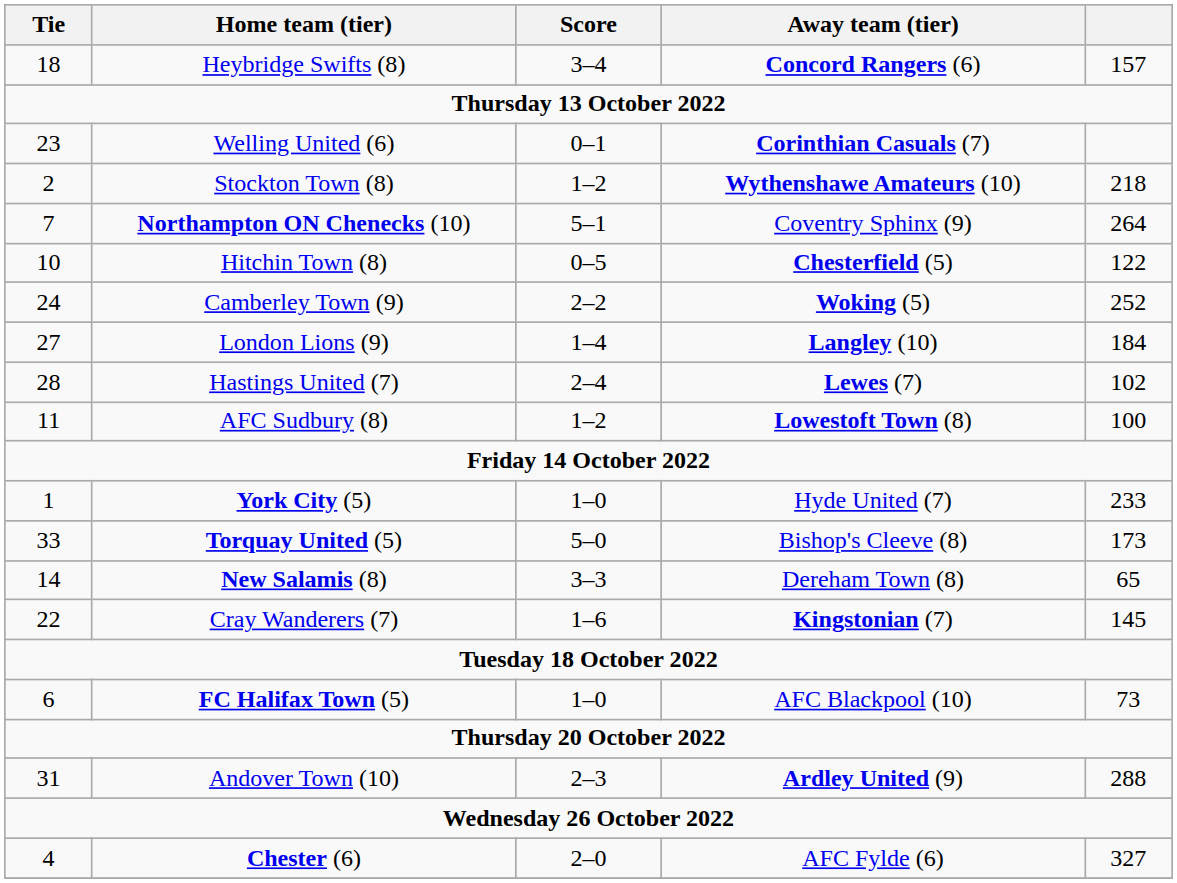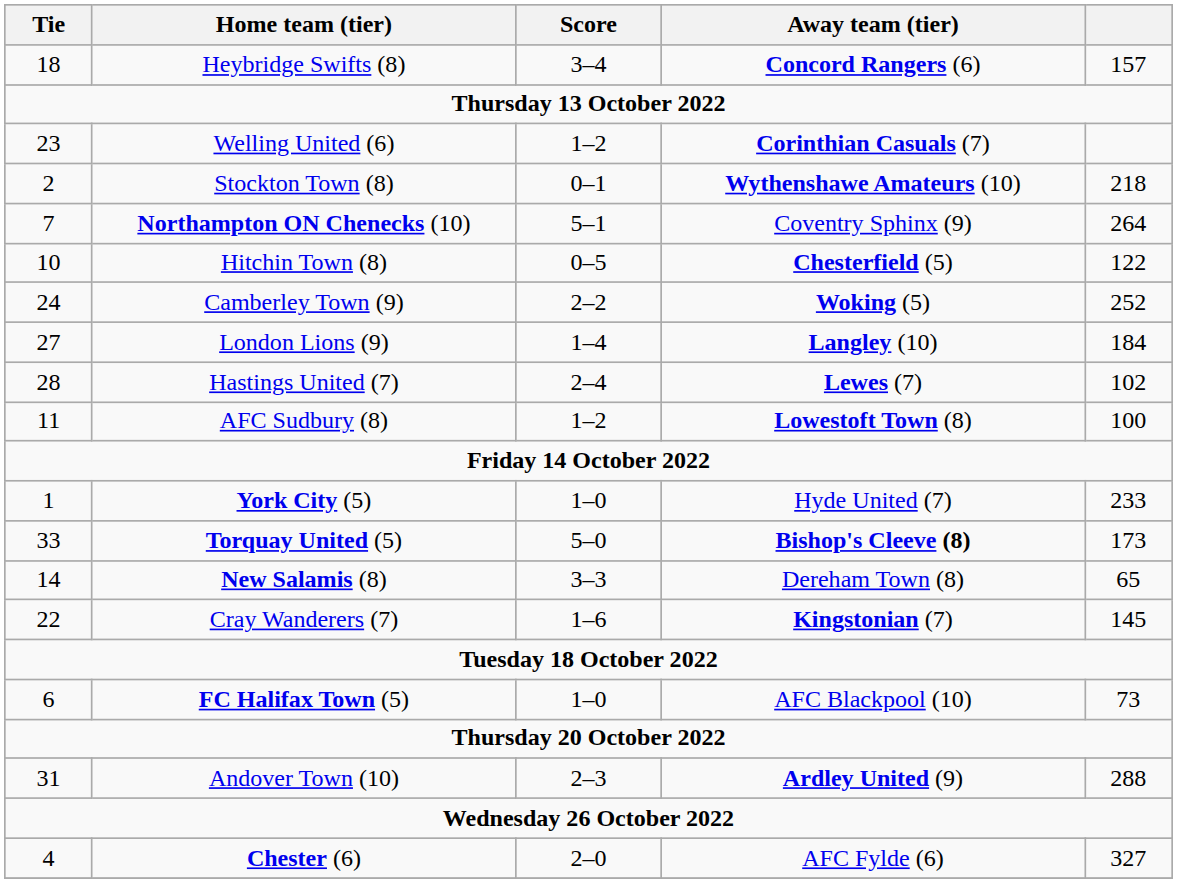 <table class="wikitable" style="width:700px;text-align:center;font-size:90%">
 <tr>
 <th scope="col" style="width: 7.50%">Tie</th>
 <th scope="col" style="width:36.25%">Home team (tier)</th>
 <th scope="col" style="width:12.50%">Score</th>
 <th scope="col" style="width:36.25%">Away team (tier)</th>
 <th scope="col" style="width: 7.50%"></th>
 </tr>
 <tr>
 <td>18</td>
 <td><a href='#'>Heybridge Swifts</a> (8)</td>
 <td>3–4</td>
 <td><strong><a href='#'>Concord Rangers</a></strong> (6)</td>
 <td>157</td>
 </tr>
 <tr>
 <td colspan="5"><strong>Thursday 13 October 2022</strong></td>
 </tr>
 <tr>
 <td>23</td>
 <td><a href='#'>Welling United</a> (6)</td>
-<td>0–1</td>
+<td>1–2</td>
 <td><strong><a href='#'> Corinthian Casuals</a></strong> (7)</td>
 <td></td>
 </tr>
 <tr>
 <td>2</td>
 <td><a href='#'>Stockton Town</a> (8)</td>
-<td>1–2</td>
+<td>0–1</td>
 <td><strong><a href='#'>Wythenshawe Amateurs</a></strong> (10)</td>
 <td>218</td>
 </tr>
 <tr>
 <td>7</td>
 <td><strong><a href='#'>Northampton ON Chenecks</a></strong> (10)</td>
 <td>5–1</td>
 <td><a href='#'>Coventry Sphinx</a> (9)</td>
 <td>264</td>
 </tr>
 <tr>
 <td>10</td>
 <td><a href='#'> Hitchin Town</a> (8)</td>
 <td>0–5</td>
 <td><strong><a href='#'>Chesterfield</a></strong> (5)</td>
 <td>122</td>
 </tr>
 <tr>
 <td>24</td>
 <td><a href='#'>Camberley Town</a> (9)</td>
 <td>2–2 </td>
 <td><strong><a href='#'>Woking</a></strong> (5)</td>
 <td>252</td>
 </tr>
 <tr>
 <td>27</td>
 <td><a href='#'>London Lions</a> (9)</td>
 <td>1–4</td>
 <td><strong><a href='#'>Langley</a></strong> (10)</td>
 <td>184</td>
 </tr>
 <tr>
 <td>28</td>
 <td><a href='#'>Hastings United</a> (7)</td>
 <td>2–4</td>
 <td><strong><a href='#'>Lewes</a></strong> (7)</td>
 <td>102</td>
 </tr>
 <tr>
 <td>11</td>
 <td><a href='#'>AFC Sudbury</a> (8)</td>
 <td>1–2</td>
 <td><strong><a href='#'>Lowestoft Town</a></strong> (8)</td>
 <td>100</td>
 </tr>
 <tr>
 <td colspan="5"><strong>Friday 14 October 2022</strong></td>
 </tr>
 <tr>
 <td>1</td>
 <td><strong><a href='#'>York City</a></strong> (5)</td>
 <td>1–0</td>
 <td><a href='#'>Hyde United</a> (7)</td>
 <td>233</td>
 </tr>
 <tr>
 <td>33</td>
 <td><strong><a href='#'>Torquay United</a></strong> (5)</td>
 <td>5–0</td>
-<td><a href='#'>Bishop's Cleeve</a> (8)</td>
+<td><strong><a href='#'>Bishop's Cleeve</a> (8)</strong></td>
 <td>173</td>
 </tr>
 <tr>
 <td>14</td>
 <td><strong><a href='#'>New Salamis</a></strong> (8)</td>
 <td>3–3 </td>
 <td><a href='#'>Dereham Town</a> (8)</td>
 <td>65</td>
 </tr>
 <tr>
 <td>22</td>
 <td><a href='#'>Cray Wanderers</a> (7)</td>
 <td>1–6</td>
 <td><strong><a href='#'>Kingstonian</a></strong> (7)</td>
 <td>145</td>
 </tr>
 <tr>
 <td colspan="5"><strong>Tuesday 18 October 2022</strong></td>
 </tr>
 <tr>
 <td>6</td>
 <td><strong><a href='#'>FC Halifax Town</a></strong> (5)</td>
 <td>1–0</td>
 <td><a href='#'>AFC Blackpool</a> (10)</td>
 <td>73</td>
 </tr>
 <tr>
 <td colspan="5"><strong>Thursday 20 October 2022</strong></td>
 </tr>
 <tr>
 <td>31</td>
 <td><a href='#'>Andover Town</a> (10)</td>
 <td>2–3</td>
 <td><strong><a href='#'>Ardley United</a></strong> (9)</td>
 <td>288</td>
 </tr>
 <tr>
 <td colspan="5"><strong>Wednesday 26 October 2022</strong></td>
 </tr>
 <tr>
 <td>4</td>
 <td><strong><a href='#'>Chester</a></strong> (6)</td>
 <td>2–0</td>
 <td><a href='#'>AFC Fylde</a> (6)</td>
 <td>327</td>
 </tr>
 <tr>
 </tr>
 </table>
